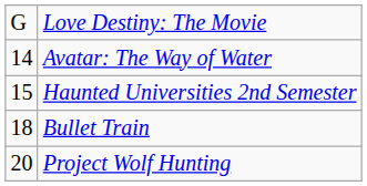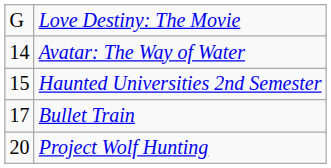 <table class="wikitable sortable" style="margin:auto; margin:auto;">
 <tr>
 <td>G</td>
 <td><em><a href='#'>Love Destiny: The Movie</a></em></td>
 </tr>
 <tr>
 <td>14</td>
 <td><em><a href='#'>Avatar: The Way of Water</a></em></td>
 </tr>
 <tr>
 <td>15</td>
 <td><em><a href='#'>Haunted Universities 2nd Semester</a></em></td>
 </tr>
 <tr>
-<td>18</td>
+<td>17</td>
 <td><em><a href='#'>Bullet Train</a></em></td>
 </tr>
 <tr>
 <td>20</td>
 <td><em><a href='#'>Project Wolf Hunting</a></em></td>
 </tr>
 </table>
